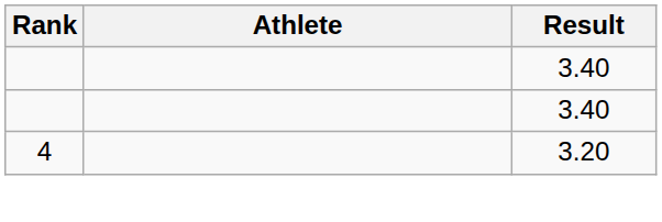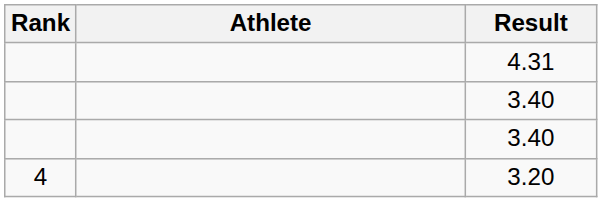 <table class=wikitable style="text-align:center">
 <tr>
 <th width=40>Rank</th>
 <th width=250>Athlete</th>
 <th width=80>Result</th>
+</tr>
+<tr>
+<td></td>
+<td align=left></td>
+<td>4.31</td>
 </tr>
 <tr>
 <td></td>
 <td align=left></td>
 <td>3.40</td>
 </tr>
 <tr>
 <td></td>
 <td align=left></td>
 <td>3.40</td>
 </tr>
 <tr>
 <td>4</td>
 <td align=left></td>
 <td>3.20</td>
 </tr>
 </table>
